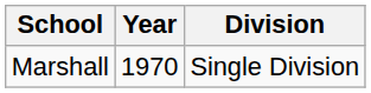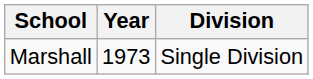 <table class="wikitable">
 <tr>
 <th>School</th>
 <th>Year</th>
 <th>Division</th>
 </tr>
 <tr>
 <td>Marshall</td>
-<td>1970</td>
+<td>1973</td>
 <td>Single Division</td>
 </tr>
 </table>
